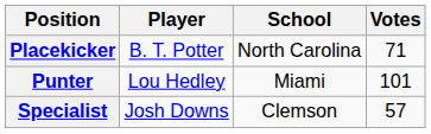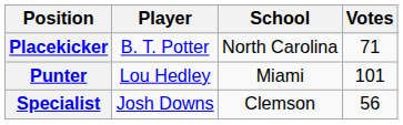 <table class="wikitable" style="text-align: center;">
 <tr>
 <th>Position</th>
 <th>Player</th>
 <th>School</th>
 <th>Votes</th>
 </tr>
 <tr>
 <th rowspan="1"><a href='#'>Placekicker</a></th>
 <td><a href='#'>B. T. Potter</a></td>
 <td>North Carolina</td>
 <td>71</td>
 </tr>
 <tr>
 <th rowspan="1"><a href='#'>Punter</a></th>
 <td><a href='#'>Lou Hedley</a></td>
 <td>Miami</td>
 <td>101</td>
 </tr>
 <tr>
 <th rowspan="1"><a href='#'>Specialist</a></th>
 <td><a href='#'>Josh Downs</a></td>
 <td>Clemson</td>
-<td>57</td>
+<td>56</td>
 </tr>
 </table>
